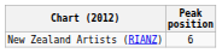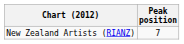 <table Class = "wikitable sortable">
 <tr>
 <th>Chart (2012)</th>
 <th>Peak<br>position</th>
 </tr>
 <tr>
 <td>New Zealand Artists (<a href='#'>RIANZ</a>)</td>
-<td align=center>6</td>
+<td align=center>7</td>
 </tr>
 </table>
